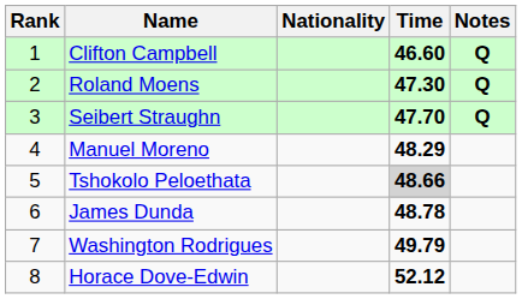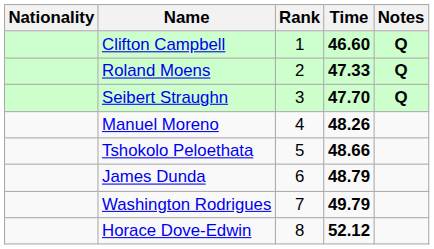 <table class="wikitable sortable" style="text-align:center">
 <tr>
+<th>Nationality</th>
+<th>Name</th>
 <th>Rank</th>
-<th>Name</th>
-<th>Nationality</th>
 <th>Time</th>
 <th>Notes</th>
 </tr>
 <tr bgcolor=ccffcc>
+<td align=left></td>
+<td align=left><a href='#'>Clifton Campbell</a></td>
 <td>1</td>
-<td align=left><a href='#'>Clifton Campbell</a></td>
-<td align=left></td>
 <td><strong>46.60</strong></td>
 <td><strong>Q</strong></td>
 </tr>
 <tr bgcolor=ccffcc>
+<td align=left></td>
+<td align=left><a href='#'>Roland Moens</a></td>
 <td>2</td>
-<td align=left><a href='#'>Roland Moens</a></td>
-<td align=left></td>
-<td><strong>47.30</strong></td>
+<td><strong>47.33</strong></td>
 <td><strong>Q</strong></td>
 </tr>
 <tr bgcolor=ccffcc>
+<td align=left></td>
+<td align=left><a href='#'>Seibert Straughn</a></td>
 <td>3</td>
-<td align=left><a href='#'>Seibert Straughn</a></td>
-<td align=left></td>
 <td><strong>47.70</strong></td>
 <td><strong>Q</strong></td>
 </tr>
 <tr>
+<td align=left></td>
+<td align=left><a href='#'>Manuel Moreno</a></td>
 <td>4</td>
-<td align=left><a href='#'>Manuel Moreno</a></td>
-<td align=left></td>
-<td><strong>48.29</strong></td>
+<td><strong>48.26</strong></td>
 <td></td>
 </tr>
 <tr>
+<td align=left></td>
+<td align=left><a href='#'>Tshokolo Peloethata</a></td>
 <td>5</td>
-<td align=left><a href='#'>Tshokolo Peloethata</a></td>
-<td align=left></td>
-<td style="background: lightgrey;"><strong>48.66</strong></td>
+<td><strong>48.66</strong></td>
 <td></td>
 </tr>
 <tr>
+<td align=left></td>
+<td align=left><a href='#'>James Dunda</a></td>
 <td>6</td>
-<td align=left><a href='#'>James Dunda</a></td>
-<td align=left></td>
-<td><strong>48.78</strong></td>
+<td><strong>48.79</strong></td>
 <td></td>
 </tr>
 <tr>
+<td align=left></td>
+<td align=left><a href='#'>Washington Rodrigues</a></td>
 <td>7</td>
-<td align=left><a href='#'>Washington Rodrigues</a></td>
-<td align=left></td>
 <td><strong>49.79</strong></td>
 <td></td>
 </tr>
 <tr>
+<td align=left></td>
+<td align=left><a href='#'>Horace Dove-Edwin</a></td>
 <td>8</td>
-<td align=left><a href='#'>Horace Dove-Edwin</a></td>
-<td align=left></td>
 <td><strong>52.12</strong></td>
 <td></td>
 </tr>
 </table>
